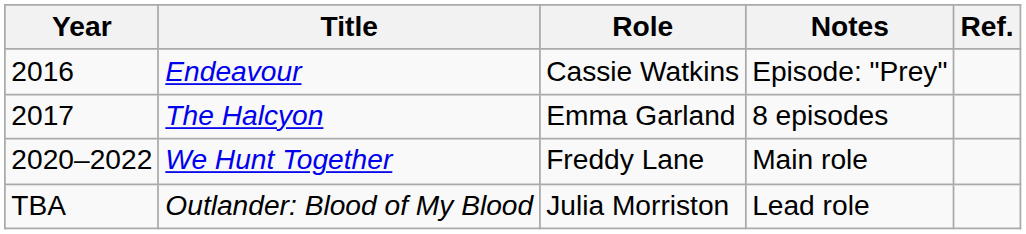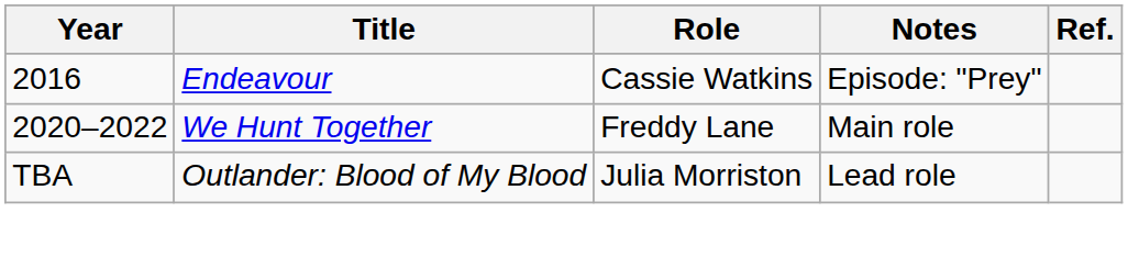 <table class="wikitable sortable">
 <tr>
 <th>Year</th>
 <th>Title</th>
 <th>Role</th>
 <th>Notes</th>
 <th>Ref.</th>
 </tr>
 <tr>
 <td>2016</td>
 <td><em><a href='#'>Endeavour</a></em></td>
 <td>Cassie Watkins</td>
 <td>Episode: "Prey"</td>
-<td></td>
-</tr>
-<tr>
-<td>2017</td>
-<td><em><a href='#'>The Halcyon</a></em></td>
-<td>Emma Garland</td>
-<td>8 episodes</td>
 <td></td>
 </tr>
 <tr>
 <td>2020–2022</td>
 <td><em><a href='#'>We Hunt Together</a></em></td>
 <td>Freddy Lane</td>
 <td>Main role</td>
 <td></td>
 </tr>
 <tr>
 <td>TBA</td>
 <td><em>Outlander: Blood of My Blood</em></td>
 <td>Julia Morriston</td>
 <td>Lead role</td>
 <td></td>
 </tr>
 </table>
